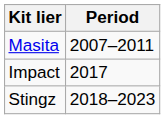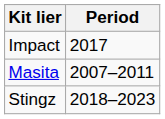 <table class="wikitable" style="text-align:left;">
 <tr>
 <th>Kit lier</th>
 <th>Period</th>
 </tr>
 <tr>
+<td align="left">Impact</td>
+<td>2017</td>
+</tr>
+<tr>
 <td align="Left"> <a href='#'>Masita</a></td>
 <td>2007–2011</td>
-</tr>
-<tr>
-<td align="left">Impact</td>
-<td>2017</td>
 </tr>
 <tr>
 <td align="left"> Stingz</td>
 <td>2018–2023</td>
 </tr>
 </table>
